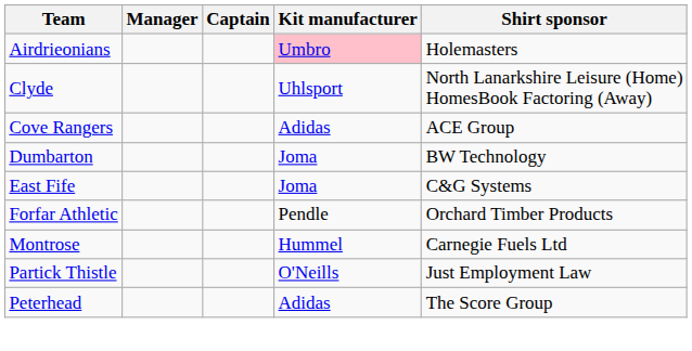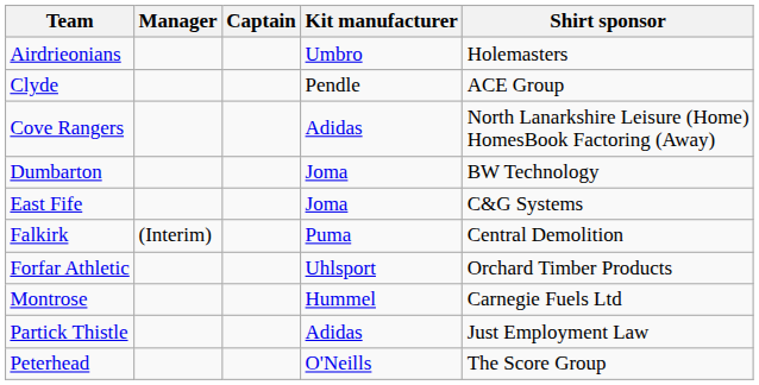 <table class="wikitable sortable">
 <tr>
 <th>Team</th>
 <th>Manager</th>
 <th>Captain</th>
 <th>Kit manufacturer</th>
 <th>Shirt sponsor</th>
 </tr>
 <tr>
 <td><a href='#'>Airdrieonians</a></td>
 <td> </td>
 <td> </td>
-<td style="background: pink;"><a href='#'>Umbro</a></td>
+<td><a href='#'>Umbro</a></td>
 <td>Holemasters</td>
 </tr>
 <tr>
 <td><a href='#'>Clyde</a></td>
 <td> </td>
 <td> </td>
-<td><a href='#'>Uhlsport</a></td>
-<td>North Lanarkshire Leisure (Home)<br>HomesBook Factoring (Away)</td>
+<td>Pendle</td>
+<td>ACE Group</td>
 </tr>
 <tr>
 <td><a href='#'>Cove Rangers</a></td>
 <td> </td>
 <td> </td>
 <td><a href='#'>Adidas</a></td>
-<td>ACE Group</td>
+<td>North Lanarkshire Leisure (Home)<br>HomesBook Factoring (Away)</td>
 </tr>
 <tr>
 <td><a href='#'>Dumbarton</a></td>
 <td> </td>
 <td> </td>
 <td><a href='#'>Joma</a></td>
 <td>BW Technology</td>
 </tr>
 <tr>
 <td><a href='#'>East Fife</a></td>
 <td> </td>
 <td> </td>
 <td><a href='#'>Joma</a></td>
 <td>C&G Systems</td>
 </tr>
 <tr>
+<td><a href='#'>Falkirk</a></td>
+<td>  (Interim)</td>
+<td> </td>
+<td><a href='#'>Puma</a></td>
+<td>Central Demolition</td>
+</tr>
+<tr>
 <td><a href='#'>Forfar Athletic</a></td>
 <td> </td>
 <td> </td>
-<td>Pendle</td>
+<td><a href='#'>Uhlsport</a></td>
 <td>Orchard Timber Products</td>
 </tr>
 <tr>
 <td><a href='#'>Montrose</a></td>
 <td> </td>
 <td> </td>
 <td><a href='#'>Hummel</a></td>
 <td>Carnegie Fuels Ltd</td>
 </tr>
 <tr>
 <td><a href='#'>Partick Thistle</a></td>
 <td> </td>
 <td> </td>
-<td><a href='#'>O'Neills</a></td>
+<td><a href='#'>Adidas</a></td>
 <td>Just Employment Law</td>
 </tr>
 <tr>
 <td><a href='#'>Peterhead</a></td>
 <td> </td>
 <td> </td>
-<td><a href='#'>Adidas</a></td>
+<td><a href='#'>O'Neills</a></td>
 <td>The Score Group</td>
 </tr>
 </table>
